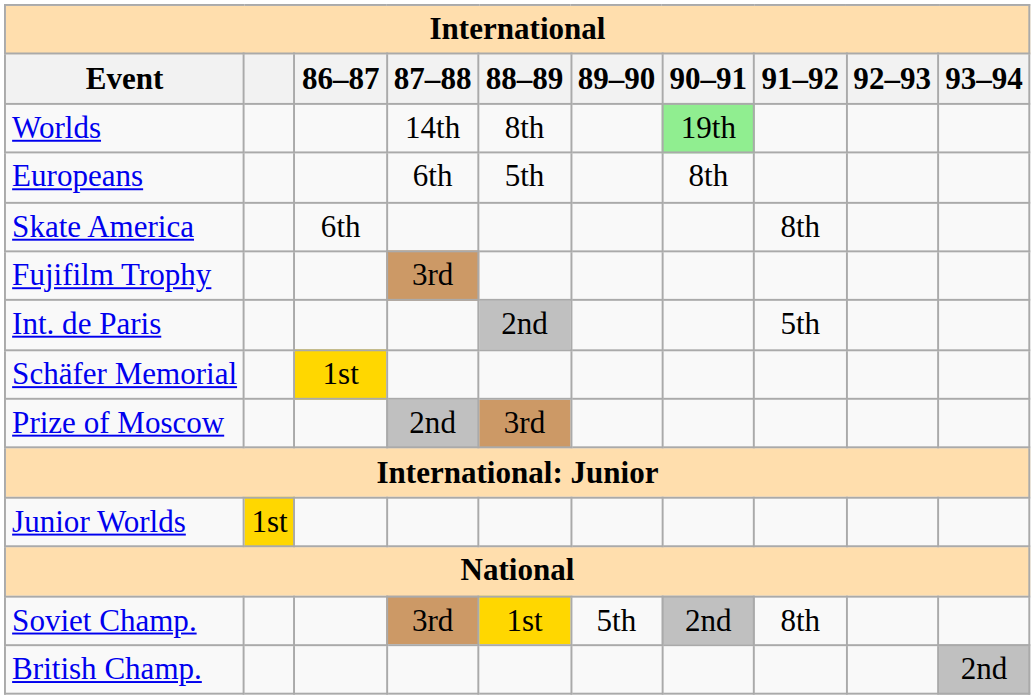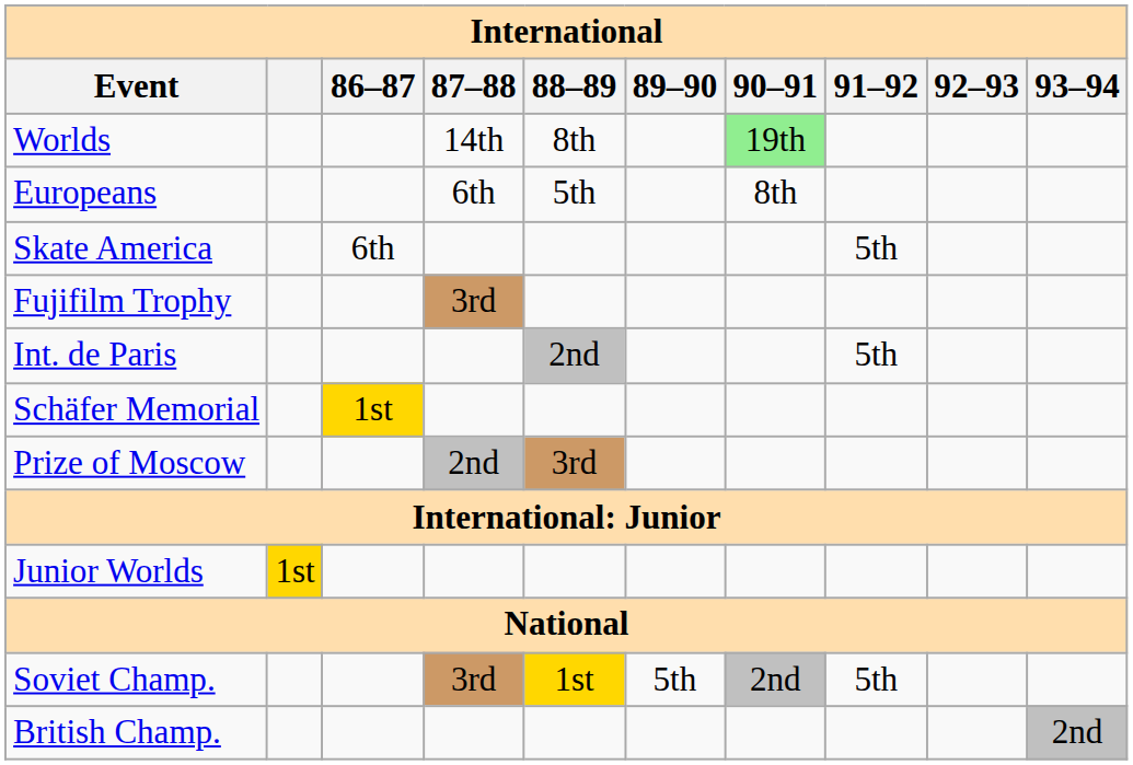 <table class="wikitable" style="text-align:center">
 <tr>
 <th style="background-color: #ffdead; " colspan=10 align=center>International</th>
 </tr>
 <tr>
 <th>Event</th>
 <th></th>
 <th>86–87</th>
 <th>87–88</th>
 <th>88–89</th>
 <th>89–90</th>
 <th>90–91</th>
 <th>91–92</th>
 <th>92–93</th>
 <th>93–94</th>
 </tr>
 <tr>
 <td align=left><a href='#'>Worlds</a></td>
 <td></td>
 <td></td>
 <td>14th</td>
 <td>8th</td>
 <td></td>
 <td style="background: lightgreen;">19th</td>
 <td></td>
 <td></td>
 <td></td>
 </tr>
 <tr>
 <td align=left><a href='#'>Europeans</a></td>
 <td></td>
 <td></td>
 <td>6th</td>
 <td>5th</td>
 <td></td>
 <td>8th</td>
 <td></td>
 <td></td>
 <td></td>
 </tr>
 <tr>
 <td align=left><a href='#'>Skate America</a></td>
 <td></td>
 <td>6th</td>
 <td></td>
 <td></td>
 <td></td>
 <td></td>
-<td>8th</td>
+<td>5th</td>
 <td></td>
 <td></td>
 </tr>
 <tr>
 <td align=left><a href='#'>Fujifilm Trophy</a></td>
 <td></td>
 <td></td>
 <td bgcolor=cc9966>3rd</td>
 <td></td>
 <td></td>
 <td></td>
 <td></td>
 <td></td>
 <td></td>
 </tr>
 <tr>
 <td align=left><a href='#'>Int. de Paris</a></td>
 <td></td>
 <td></td>
 <td></td>
 <td bgcolor=silver>2nd</td>
 <td></td>
 <td></td>
 <td>5th</td>
 <td></td>
 <td></td>
 </tr>
 <tr>
 <td align=left><a href='#'>Schäfer Memorial</a></td>
 <td></td>
 <td bgcolor=gold>1st</td>
 <td></td>
 <td></td>
 <td></td>
 <td></td>
 <td></td>
 <td></td>
 <td></td>
 </tr>
 <tr>
 <td align=left><a href='#'>Prize of Moscow</a></td>
 <td></td>
 <td></td>
 <td bgcolor=silver>2nd</td>
 <td bgcolor=cc9966>3rd</td>
 <td></td>
 <td></td>
 <td></td>
 <td></td>
 <td></td>
 </tr>
 <tr>
 <th style="background-color: #ffdead; " colspan=10 align=center>International: Junior</th>
 </tr>
 <tr>
 <td align=left><a href='#'>Junior Worlds</a></td>
 <td bgcolor=gold>1st</td>
 <td></td>
 <td></td>
 <td></td>
 <td></td>
 <td></td>
 <td></td>
 <td></td>
 <td></td>
 </tr>
 <tr>
 <th style="background-color: #ffdead; " colspan=10 align=center>National</th>
 </tr>
 <tr>
 <td align=left><a href='#'>Soviet Champ.</a></td>
 <td></td>
 <td></td>
 <td bgcolor=cc9966>3rd</td>
 <td bgcolor=gold>1st</td>
 <td>5th</td>
 <td bgcolor=silver>2nd</td>
-<td>8th</td>
+<td>5th</td>
 <td></td>
 <td></td>
 </tr>
 <tr>
 <td align=left><a href='#'>British Champ.</a></td>
 <td></td>
 <td></td>
 <td></td>
 <td></td>
 <td></td>
 <td></td>
 <td></td>
 <td></td>
 <td bgcolor=silver>2nd</td>
 </tr>
 </table>
